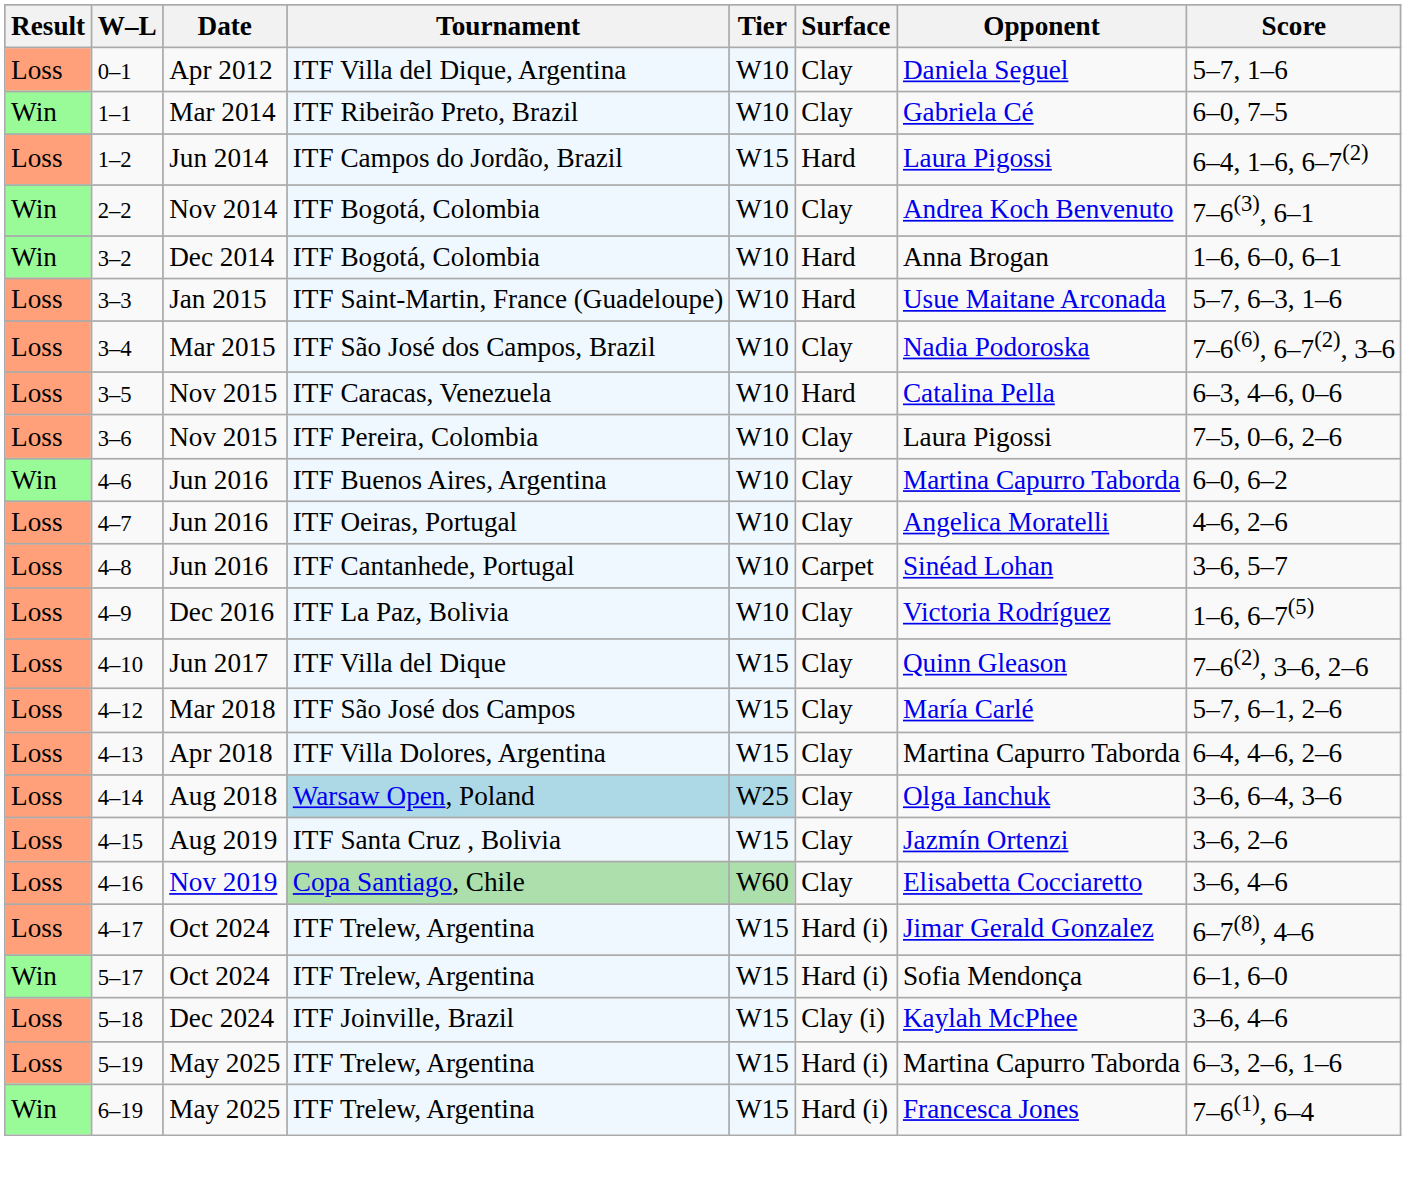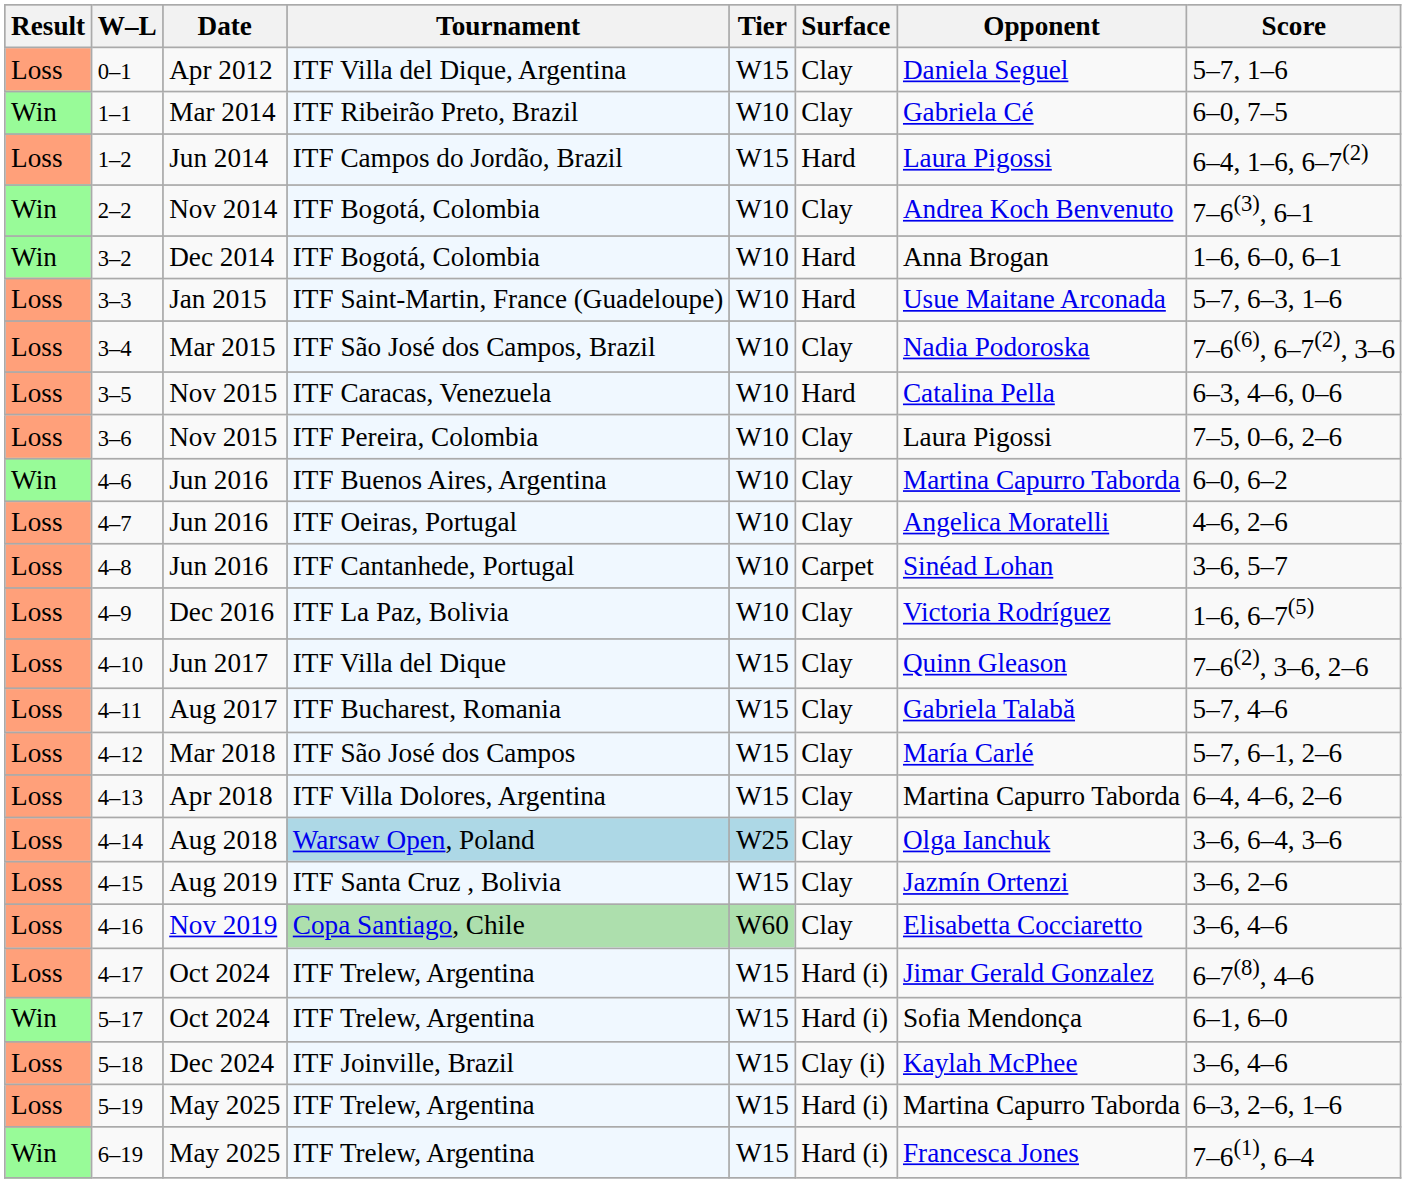 <table class="sortable wikitable">
 <tr>
 <th>Result</th>
 <th class="unsortable">W–L</th>
 <th>Date</th>
 <th>Tournament</th>
 <th>Tier</th>
 <th>Surface</th>
 <th>Opponent</th>
 <th class="unsortable">Score</th>
 </tr>
 <tr>
 <td style="background:#ffa07a;">Loss</td>
 <td><small>0–1</small></td>
 <td>Apr 2012</td>
 <td style="background:#f0f8ff;">ITF Villa del Dique, Argentina</td>
-<td style="background:#f0f8ff;">W10</td>
+<td style="background:#f0f8ff;">W15</td>
 <td>Clay</td>
 <td> <a href='#'>Daniela Seguel</a></td>
 <td>5–7, 1–6</td>
 </tr>
 <tr>
 <td style="background:#98fb98;">Win</td>
 <td><small>1–1</small></td>
 <td>Mar 2014</td>
 <td style="background:#f0f8ff;">ITF Ribeirão Preto, Brazil</td>
 <td style="background:#f0f8ff;">W10</td>
 <td>Clay</td>
 <td> <a href='#'>Gabriela Cé</a></td>
 <td>6–0, 7–5</td>
 </tr>
 <tr>
 <td style="background:#ffa07a;">Loss</td>
 <td><small>1–2</small></td>
 <td>Jun 2014</td>
 <td style="background:#f0f8ff;">ITF Campos do Jordão, Brazil</td>
 <td style="background:#f0f8ff;">W15</td>
 <td>Hard</td>
 <td> <a href='#'>Laura Pigossi</a></td>
 <td>6–4, 1–6, 6–7<sup>(2)</sup></td>
 </tr>
 <tr>
 <td style="background:#98fb98;">Win</td>
 <td><small>2–2</small></td>
 <td>Nov 2014</td>
 <td style="background:#f0f8ff;">ITF Bogotá, Colombia</td>
 <td style="background:#f0f8ff;">W10</td>
 <td>Clay</td>
 <td> <a href='#'>Andrea Koch Benvenuto</a></td>
 <td>7–6<sup>(3)</sup>, 6–1</td>
 </tr>
 <tr>
 <td style="background:#98fb98;">Win</td>
 <td><small>3–2</small></td>
 <td>Dec 2014</td>
 <td style="background:#f0f8ff;">ITF Bogotá, Colombia</td>
 <td style="background:#f0f8ff;">W10</td>
 <td>Hard</td>
 <td> Anna Brogan</td>
 <td>1–6, 6–0, 6–1</td>
 </tr>
 <tr>
 <td style="background:#ffa07a;">Loss</td>
 <td><small>3–3</small></td>
 <td>Jan 2015</td>
 <td style="background:#f0f8ff;">ITF Saint-Martin, France (Guadeloupe)</td>
 <td style="background:#f0f8ff;">W10</td>
 <td>Hard</td>
 <td> <a href='#'>Usue Maitane Arconada</a></td>
 <td>5–7, 6–3, 1–6</td>
 </tr>
 <tr>
 <td style="background:#ffa07a;">Loss</td>
 <td><small>3–4</small></td>
 <td>Mar 2015</td>
 <td style="background:#f0f8ff;">ITF São José dos Campos, Brazil</td>
 <td style="background:#f0f8ff;">W10</td>
 <td>Clay</td>
 <td> <a href='#'>Nadia Podoroska</a></td>
 <td>7–6<sup>(6)</sup>, 6–7<sup>(2)</sup>, 3–6</td>
 </tr>
 <tr>
 <td style="background:#ffa07a;">Loss</td>
 <td><small>3–5</small></td>
 <td>Nov 2015</td>
 <td style="background:#f0f8ff;">ITF Caracas, Venezuela</td>
 <td style="background:#f0f8ff;">W10</td>
 <td>Hard</td>
 <td> <a href='#'>Catalina Pella</a></td>
 <td>6–3, 4–6, 0–6</td>
 </tr>
 <tr>
 <td style="background:#ffa07a;">Loss</td>
 <td><small>3–6</small></td>
 <td>Nov 2015</td>
 <td style="background:#f0f8ff;">ITF Pereira, Colombia</td>
 <td style="background:#f0f8ff;">W10</td>
 <td>Clay</td>
 <td> Laura Pigossi</td>
 <td>7–5, 0–6, 2–6</td>
 </tr>
 <tr>
 <td style="background:#98fb98;">Win</td>
 <td><small>4–6</small></td>
 <td>Jun 2016</td>
 <td style="background:#f0f8ff;">ITF Buenos Aires, Argentina</td>
 <td style="background:#f0f8ff;">W10</td>
 <td>Clay</td>
 <td> <a href='#'>Martina Capurro Taborda</a></td>
 <td>6–0, 6–2</td>
 </tr>
 <tr>
 <td style="background:#ffa07a;">Loss</td>
 <td><small>4–7</small></td>
 <td>Jun 2016</td>
 <td style="background:#f0f8ff;">ITF Oeiras, Portugal</td>
 <td style="background:#f0f8ff;">W10</td>
 <td>Clay</td>
 <td> <a href='#'>Angelica Moratelli</a></td>
 <td>4–6, 2–6</td>
 </tr>
 <tr>
 <td style="background:#ffa07a;">Loss</td>
 <td><small>4–8</small></td>
 <td>Jun 2016</td>
 <td style="background:#f0f8ff;">ITF Cantanhede, Portugal</td>
 <td style="background:#f0f8ff;">W10</td>
 <td>Carpet</td>
 <td> <a href='#'>Sinéad Lohan</a></td>
 <td>3–6, 5–7</td>
 </tr>
 <tr>
 <td style="background:#ffa07a;">Loss</td>
 <td><small>4–9</small></td>
 <td>Dec 2016</td>
 <td style="background:#f0f8ff;">ITF La Paz, Bolivia</td>
 <td style="background:#f0f8ff;">W10</td>
 <td>Clay</td>
 <td> <a href='#'>Victoria Rodríguez</a></td>
 <td>1–6, 6–7<sup>(5)</sup></td>
 </tr>
 <tr>
 <td style="background:#ffa07a;">Loss</td>
 <td><small>4–10</small></td>
 <td>Jun 2017</td>
 <td style="background:#f0f8ff;">ITF Villa del Dique</td>
 <td style="background:#f0f8ff;">W15</td>
 <td>Clay</td>
 <td> <a href='#'>Quinn Gleason</a></td>
 <td>7–6<sup>(2)</sup>, 3–6, 2–6</td>
 </tr>
 <tr>
 <td style="background:#ffa07a;">Loss</td>
+<td><small>4–11</small></td>
+<td>Aug 2017</td>
+<td style="background:#f0f8ff;">ITF Bucharest, Romania</td>
+<td style="background:#f0f8ff;">W15</td>
+<td>Clay</td>
+<td> <a href='#'>Gabriela Talabă</a></td>
+<td>5–7, 4–6</td>
+</tr>
+<tr>
+<td style="background:#ffa07a;">Loss</td>
 <td><small>4–12</small></td>
 <td>Mar 2018</td>
 <td style="background:#f0f8ff;">ITF São José dos Campos</td>
 <td style="background:#f0f8ff;">W15</td>
 <td>Clay</td>
 <td> <a href='#'>María Carlé</a></td>
 <td>5–7, 6–1, 2–6</td>
 </tr>
 <tr>
 <td style="background:#ffa07a;">Loss</td>
 <td><small>4–13</small></td>
 <td>Apr 2018</td>
 <td style="background:#f0f8ff;">ITF Villa Dolores, Argentina</td>
 <td style="background:#f0f8ff;">W15</td>
 <td>Clay</td>
 <td> Martina Capurro Taborda</td>
 <td>6–4, 4–6, 2–6</td>
 </tr>
 <tr>
 <td style="background:#ffa07a;">Loss</td>
 <td><small>4–14</small></td>
 <td>Aug 2018</td>
 <td style="background:lightblue;"><a href='#'>Warsaw Open</a>, Poland</td>
 <td style="background:lightblue;">W25</td>
 <td>Clay</td>
 <td> <a href='#'>Olga Ianchuk</a></td>
 <td>3–6, 6–4, 3–6</td>
 </tr>
 <tr>
 <td style="background:#ffa07a;">Loss</td>
 <td><small>4–15</small></td>
 <td>Aug 2019</td>
 <td style="background:#f0f8ff;">ITF Santa Cruz , Bolivia</td>
 <td style="background:#f0f8ff;">W15</td>
 <td>Clay</td>
 <td> <a href='#'>Jazmín Ortenzi</a></td>
 <td>3–6, 2–6</td>
 </tr>
 <tr>
 <td style="background:#ffa07a;">Loss</td>
 <td><small>4–16</small></td>
 <td><a href='#'>Nov 2019</a></td>
 <td style="background:#addfad;"><a href='#'>Copa Santiago</a>, Chile</td>
 <td style="background:#addfad;">W60</td>
 <td>Clay</td>
 <td> <a href='#'>Elisabetta Cocciaretto</a></td>
 <td>3–6, 4–6</td>
 </tr>
 <tr>
 <td style="background:#ffa07a;">Loss</td>
 <td><small>4–17</small></td>
 <td>Oct 2024</td>
 <td style="background:#f0f8ff;">ITF Trelew, Argentina</td>
 <td style="background:#f0f8ff;">W15</td>
 <td>Hard (i)</td>
 <td> <a href='#'>Jimar Gerald Gonzalez</a></td>
 <td>6–7<sup>(8)</sup>, 4–6</td>
 </tr>
 <tr>
 <td style="background:#98fb98;">Win</td>
 <td><small>5–17</small></td>
 <td>Oct 2024</td>
 <td style="background:#f0f8ff;">ITF Trelew, Argentina</td>
 <td style="background:#f0f8ff;">W15</td>
 <td>Hard (i)</td>
 <td> Sofia Mendonça</td>
 <td>6–1, 6–0</td>
 </tr>
 <tr>
 <td style="background:#ffa07a;">Loss</td>
 <td><small>5–18</small></td>
 <td>Dec 2024</td>
 <td style="background:#f0f8ff;">ITF Joinville, Brazil</td>
 <td style="background:#f0f8ff;">W15</td>
 <td>Clay (i)</td>
 <td> <a href='#'>Kaylah McPhee</a></td>
 <td>3–6, 4–6</td>
 </tr>
 <tr>
 <td style="background:#ffa07a;">Loss</td>
 <td><small>5–19</small></td>
 <td>May 2025</td>
 <td style="background:#f0f8ff;">ITF Trelew, Argentina</td>
 <td style="background:#f0f8ff;">W15</td>
 <td>Hard (i)</td>
 <td> Martina Capurro Taborda</td>
 <td>6–3, 2–6, 1–6</td>
 </tr>
 <tr>
 <td style="background:#98fb98;">Win</td>
 <td><small>6–19</small></td>
 <td>May 2025</td>
 <td style="background:#f0f8ff;">ITF Trelew, Argentina</td>
 <td style="background:#f0f8ff;">W15</td>
 <td>Hard (i)</td>
 <td> <a href='#'>Francesca Jones</a></td>
 <td>7–6<sup>(1)</sup>, 6–4</td>
 </tr>
 </table>
